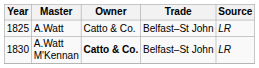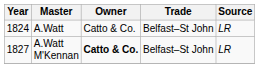 <table class=" wikitable">
 <tr>
 <th>Year</th>
 <th>Master</th>
 <th>Owner</th>
 <th>Trade</th>
 <th>Source</th>
 </tr>
 <tr>
-<td>1825</td>
+<td>1824</td>
 <td>A.Watt</td>
 <td>Catto & Co.</td>
 <td>Belfast–St John</td>
 <td><em>LR</em></td>
 </tr>
 <tr>
-<td>1830</td>
+<td>1827</td>
 <td>A.Watt<br>M'Kennan</td>
 <td><strong>Catto & Co.</strong></td>
 <td>Belfast–St John</td>
 <td><em>LR</em></td>
 </tr>
 <tr>
 </tr>
 </table>
